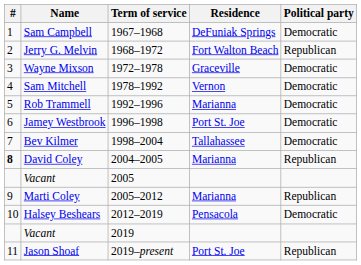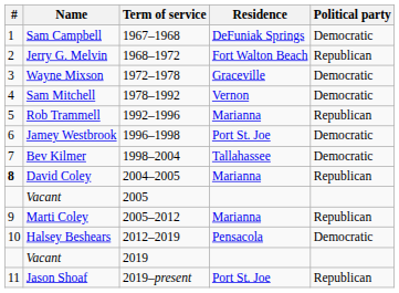 <table class="wikitable sortable">
 <tr>
 <th>#</th>
 <th>Name</th>
 <th>Term of service</th>
 <th>Residence</th>
 <th>Political party</th>
 </tr>
 <tr>
 <td>1</td>
 <td><a href='#'>Sam Campbell</a></td>
 <td>1967–1968</td>
 <td><a href='#'>DeFuniak Springs</a></td>
 <td>Democratic</td>
 </tr>
 <tr>
 <td>2</td>
 <td><a href='#'>Jerry G. Melvin</a></td>
 <td>1968–1972</td>
 <td><a href='#'>Fort Walton Beach</a></td>
 <td>Republican</td>
 </tr>
 <tr>
 <td>3</td>
 <td><a href='#'>Wayne Mixson</a></td>
 <td>1972–1978</td>
 <td><a href='#'>Graceville</a></td>
 <td>Democratic</td>
 </tr>
 <tr>
 <td>4</td>
 <td><a href='#'>Sam Mitchell</a></td>
 <td>1978–1992</td>
 <td><a href='#'>Vernon</a></td>
 <td>Democratic</td>
 </tr>
 <tr>
 <td>5</td>
 <td><a href='#'>Rob Trammell</a></td>
 <td>1992–1996</td>
 <td><a href='#'>Marianna</a></td>
-<td>Democratic</td>
+<td>Republican</td>
 </tr>
 <tr>
 <td>6</td>
 <td><a href='#'>Jamey Westbrook</a></td>
 <td>1996–1998</td>
 <td><a href='#'>Port St. Joe</a></td>
 <td>Democratic</td>
 </tr>
 <tr>
 <td>7</td>
 <td><a href='#'>Bev Kilmer</a></td>
 <td>1998–2004</td>
 <td><a href='#'>Tallahassee</a></td>
 <td>Democratic</td>
 </tr>
 <tr>
 <td><strong>8</strong></td>
 <td><a href='#'>David Coley</a></td>
 <td>2004–2005</td>
 <td><a href='#'>Marianna</a></td>
 <td>Republican</td>
 </tr>
 <tr>
 <td></td>
 <td><em>Vacant</em></td>
 <td>2005</td>
 <td></td>
 <td></td>
 </tr>
 <tr>
 <td>9</td>
 <td><a href='#'>Marti Coley</a></td>
 <td>2005–2012</td>
 <td><a href='#'>Marianna</a></td>
 <td>Republican</td>
 </tr>
 <tr>
 <td>10</td>
 <td><a href='#'>Halsey Beshears</a></td>
 <td>2012–2019</td>
 <td><a href='#'>Pensacola</a></td>
 <td>Democratic</td>
 </tr>
 <tr>
 <td></td>
 <td><em>Vacant</em></td>
 <td>2019</td>
 <td></td>
 <td></td>
 </tr>
 <tr>
 <td>11</td>
 <td><a href='#'>Jason Shoaf</a></td>
 <td>2019–<em>present</em></td>
 <td><a href='#'>Port St. Joe</a></td>
 <td>Republican</td>
 </tr>
 </table>
